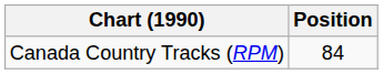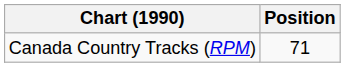 <table class="wikitable sortable">
 <tr>
 <th scope="col">Chart (1990)</th>
 <th scope="col">Position</th>
 </tr>
 <tr>
 <td>Canada Country Tracks (<em><a href='#'>RPM</a></em>)</td>
-<td align="center">84</td>
+<td align="center">71</td>
 </tr>
 </table>
